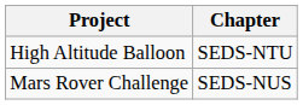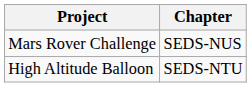 <table class="wikitable">
 <tr>
 <th>Project</th>
 <th>Chapter</th>
 </tr>
 <tr>
+<td>Mars Rover Challenge</td>
+<td>SEDS-NUS</td>
+</tr>
+<tr>
 <td>High Altitude Balloon</td>
 <td>SEDS-NTU</td>
 </tr>
-<tr>
-<td>Mars Rover Challenge</td>
-<td>SEDS-NUS</td>
-</tr>
 </table>
